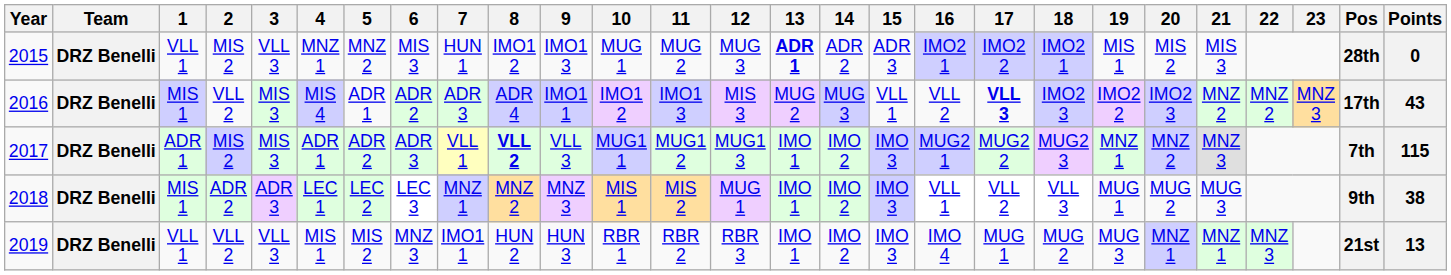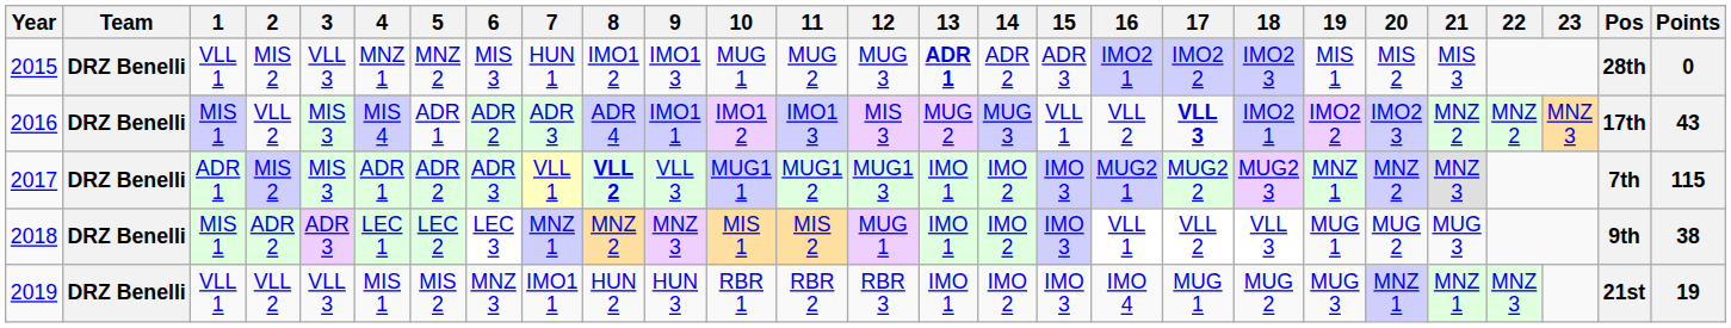 <table class="wikitable" style="text-align:center; font-size:85%">
 <tr>
 <th>Year</th>
 <th>Team</th>
 <th>1</th>
 <th>2</th>
 <th>3</th>
 <th>4</th>
 <th>5</th>
 <th>6</th>
 <th>7</th>
 <th>8</th>
 <th>9</th>
 <th>10</th>
 <th>11</th>
 <th>12</th>
 <th>13</th>
 <th>14</th>
 <th>15</th>
 <th>16</th>
 <th>17</th>
 <th>18</th>
 <th>19</th>
 <th>20</th>
 <th>21</th>
 <th>22</th>
 <th>23</th>
 <th>Pos</th>
 <th>Points</th>
 </tr>
 <tr>
 <td><a href='#'>2015</a></td>
 <th nowrap>DRZ Benelli</th>
 <td style="background:#;"><a href='#'>VLL<br>1</a></td>
 <td style="background:#;"><a href='#'>MIS<br>2</a></td>
 <td style="background:#;"><a href='#'>VLL<br>3</a></td>
 <td style="background:#;"><a href='#'>MNZ<br>1</a></td>
 <td style="background:#;"><a href='#'>MNZ<br>2</a></td>
 <td style="background:#;"><a href='#'>MIS<br>3</a></td>
 <td style="background:#;"><a href='#'>HUN<br>1</a></td>
 <td style="background:#;"><a href='#'>IMO1<br>2</a></td>
 <td style="background:#;"><a href='#'>IMO1<br>3</a></td>
 <td style="background:#;"><a href='#'>MUG<br>1</a></td>
 <td style="background:#;"><a href='#'>MUG<br>2</a></td>
 <td style="background:#;"><a href='#'>MUG<br>3</a></td>
 <td style="background:#;"><strong><a href='#'>ADR<br>1</a></strong></td>
 <td style="background:#;"><a href='#'>ADR<br>2</a></td>
 <td style="background:#;"><a href='#'>ADR<br>3</a></td>
 <td style="background:#CFCFFF;"><a href='#'>IMO2<br>1</a><br></td>
 <td style="background:#CFCFFF;"><a href='#'>IMO2<br>2</a><br></td>
-<td style="background:#CFCFFF;"><a href='#'>IMO2<br>1</a><br></td>
+<td style="background:#CFCFFF;"><a href='#'>IMO2<br>3</a><br></td>
 <td style="background:#;"><a href='#'>MIS<br>1</a></td>
 <td style="background:#;"><a href='#'>MIS<br>2</a></td>
 <td style="background:#;"><a href='#'>MIS<br>3</a></td>
 <td colspan=2></td>
 <th>28th</th>
 <th>0</th>
 </tr>
 <tr>
 <td><a href='#'>2016</a></td>
 <th nowrap>DRZ Benelli</th>
 <td style="background:#CFCFFF;"><a href='#'>MIS<br>1</a><br></td>
 <td style="background:#;"><a href='#'>VLL<br>2</a></td>
 <td style="background:#DFFFDF;"><a href='#'>MIS<br>3</a><br></td>
 <td style="background:#CFCFFF;"><a href='#'>MIS<br>4</a><br></td>
 <td style="background:#;"><a href='#'>ADR<br>1</a></td>
 <td style="background:#DFFFDF;"><a href='#'>ADR<br>2</a><br></td>
 <td style="background:#DFFFDF;"><a href='#'>ADR<br>3</a><br></td>
 <td style="background:#CFCFFF;"><a href='#'>ADR<br>4</a><br></td>
 <td style="background:#CFCFFF;"><a href='#'>IMO1<br>1</a><br></td>
 <td style="background:#EFCFFF;"><a href='#'>IMO1<br>2</a><br></td>
 <td style="background:#CFCFFF;"><a href='#'>IMO1<br>3</a><br></td>
 <td style="background:#EFCFFF;"><a href='#'>MIS<br>3</a><br></td>
 <td style="background:#EFCFFF;"><a href='#'>MUG<br>2</a><br></td>
 <td style="background:#CFCFFF;"><a href='#'>MUG<br>3</a><br></td>
 <td style="background:#;"><a href='#'>VLL<br>1</a></td>
 <td style="background:#;"><a href='#'>VLL<br>2</a></td>
 <td style="background:#;"><strong><a href='#'>VLL<br>3</a></strong></td>
-<td style="background:#CFCFFF;"><a href='#'>IMO2<br>3</a><br></td>
+<td style="background:#CFCFFF;"><a href='#'>IMO2<br>1</a><br></td>
 <td style="background:#EFCFFF;"><a href='#'>IMO2<br>2</a><br></td>
 <td style="background:#CFCFFF;"><a href='#'>IMO2<br>3</a><br></td>
 <td style="background:#DFFFDF;"><a href='#'>MNZ<br>2</a><br></td>
 <td style="background:#DFFFDF;"><a href='#'>MNZ<br>2</a><br></td>
 <td style="background:#FFDF9F;"><a href='#'>MNZ<br>3</a><br></td>
 <th>17th</th>
 <th>43</th>
 </tr>
 <tr>
 <td><a href='#'>2017</a></td>
 <th nowrap>DRZ Benelli</th>
 <td style="background:#DFFFDF;"><a href='#'>ADR<br>1</a><br></td>
 <td style="background:#CFCFFF;"><a href='#'>MIS<br>2</a><br></td>
 <td style="background:#DFFFDF;"><a href='#'>MIS<br>3</a><br></td>
 <td style="background:#DFFFDF;"><a href='#'>ADR<br>1</a><br></td>
 <td style="background:#DFFFDF;"><a href='#'>ADR<br>2</a><br></td>
 <td style="background:#DFFFDF;"><a href='#'>ADR<br>3</a><br></td>
 <td style="background:#FFFFBF;"><a href='#'>VLL<br>1</a><br></td>
 <td style="background:#DFFFDF;"><strong><a href='#'>VLL<br>2</a><br></strong></td>
 <td style="background:#DFFFDF;"><a href='#'>VLL<br>3</a><br></td>
 <td style="background:#CFCFFF;"><a href='#'>MUG1<br>1</a><br></td>
 <td style="background:#DFFFDF;"><a href='#'>MUG1<br>2</a><br></td>
 <td style="background:#DFFFDF;"><a href='#'>MUG1<br>3</a><br></td>
 <td style="background:#DFFFDF;"><a href='#'>IMO<br>1</a><br></td>
 <td style="background:#DFFFDF;"><a href='#'>IMO<br>2</a><br></td>
 <td style="background:#CFCFFF;"><a href='#'>IMO<br>3</a><br></td>
 <td style="background:#CFCFFF;"><a href='#'>MUG2<br>1</a><br></td>
 <td style="background:#DFFFDF;"><a href='#'>MUG2<br>2</a><br></td>
 <td style="background:#EFCFFF;"><a href='#'>MUG2<br>3</a><br></td>
 <td style="background:#DFFFDF;"><a href='#'>MNZ<br>1</a><br></td>
 <td style="background:#CFCFFF;"><a href='#'>MNZ<br>2</a><br></td>
 <td style="background:#DFDFDF;"><a href='#'>MNZ<br>3</a><br></td>
 <td colspan=2></td>
 <th>7th</th>
 <th>115</th>
 </tr>
 <tr>
 <td><a href='#'>2018</a></td>
 <th nowrap>DRZ Benelli</th>
 <td style="background:#DFFFDF;"><a href='#'>MIS<br>1</a><br></td>
 <td style="background:#DFFFDF;"><a href='#'>ADR<br>2</a><br></td>
 <td style="background:#EFCFFF;"><a href='#'>ADR<br>3</a><br></td>
 <td style="background:#DFFFDF;"><a href='#'>LEC<br>1</a><br></td>
 <td style="background:#DFFFDF;"><a href='#'>LEC<br>2</a><br></td>
 <td style="background:#FFFFFF;"><a href='#'>LEC<br>3</a><br></td>
 <td style="background:#CFCFFF;"><a href='#'>MNZ<br>1</a><br></td>
 <td style="background:#FFDF9F;"><a href='#'>MNZ<br>2</a><br></td>
 <td style="background:#EFCFFF;"><a href='#'>MNZ<br>3</a><br></td>
 <td style="background:#FFDF9F;"><a href='#'>MIS<br>1</a><br></td>
 <td style="background:#FFDF9F;"><a href='#'>MIS<br>2</a><br></td>
 <td style="background:#EFCFFF;"><a href='#'>MUG<br>1</a><br></td>
 <td style="background:#DFFFDF;"><a href='#'>IMO<br>1</a><br></td>
 <td style="background:#DFFFDF;"><a href='#'>IMO<br>2</a><br></td>
 <td style="background:#CFCFFF;"><a href='#'>IMO<br>3</a><br></td>
 <td style="background:#FFFFFF;"><a href='#'>VLL<br>1</a><br></td>
 <td style="background:#FFFFFF;"><a href='#'>VLL<br>2</a><br></td>
 <td style="background:#FFFFFF;"><a href='#'>VLL<br>3</a><br></td>
 <td style="background:#;"><a href='#'>MUG<br>1</a></td>
 <td style="background:#;"><a href='#'>MUG<br>2</a></td>
 <td style="background:#;"><a href='#'>MUG<br>3</a></td>
 <td colspan=2></td>
 <th>9th</th>
 <th>38</th>
 </tr>
 <tr>
 <td><a href='#'>2019</a></td>
 <th nowrap>DRZ Benelli</th>
 <td style="background:#;"><a href='#'>VLL<br>1</a></td>
 <td style="background:#;"><a href='#'>VLL<br>2</a></td>
 <td style="background:#;"><a href='#'>VLL<br>3</a></td>
 <td style="background:#;"><a href='#'>MIS<br>1</a></td>
 <td style="background:#;"><a href='#'>MIS<br>2</a></td>
 <td style="background:#;"><a href='#'>MNZ<br>3</a></td>
 <td style="background:#;"><a href='#'>IMO1<br>1</a></td>
 <td style="background:#;"><a href='#'>HUN<br>2</a></td>
 <td style="background:#;"><a href='#'>HUN<br>3</a></td>
 <td style="background:#;"><a href='#'>RBR<br>1</a></td>
 <td style="background:#;"><a href='#'>RBR<br>2</a></td>
 <td style="background:#;"><a href='#'>RBR<br>3</a></td>
 <td style="background:#;"><a href='#'>IMO<br>1</a></td>
 <td style="background:#;"><a href='#'>IMO<br>2</a></td>
 <td style="background:#;"><a href='#'>IMO<br>3</a></td>
 <td style="background:#;"><a href='#'>IMO<br>4</a></td>
 <td style="background:#;"><a href='#'>MUG<br>1</a></td>
 <td style="background:#;"><a href='#'>MUG<br>2</a></td>
 <td style="background:#;"><a href='#'>MUG<br>3</a></td>
 <td style="background:#CFCFFF;"><a href='#'>MNZ<br>1</a><br></td>
 <td style="background:#DFFFDF;"><a href='#'>MNZ<br>1</a><br></td>
 <td style="background:#DFFFDF;"><a href='#'>MNZ<br>3</a><br></td>
 <td></td>
 <th>21st</th>
-<th>13</th>
+<th>19</th>
 </tr>
 </table>
